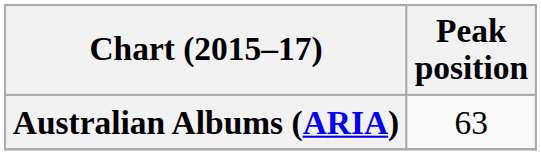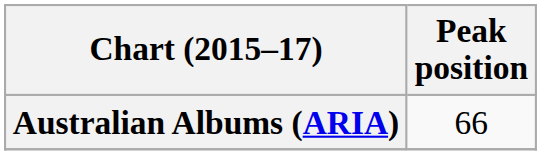 <table class="wikitable sortable plainrowheaders" style="text-align:center">
 <tr>
 <th scope="col">Chart (2015–17)</th>
 <th scope="col">Peak<br>position</th>
 </tr>
 <tr>
 <th scope="row">Australian Albums (<a href='#'>ARIA</a>)</th>
-<td>63</td>
+<td>66</td>
 </tr>
 <tr>
 </tr>
 <tr>
 </tr>
 <tr>
 </tr>
 <tr>
 </tr>
 </table>
